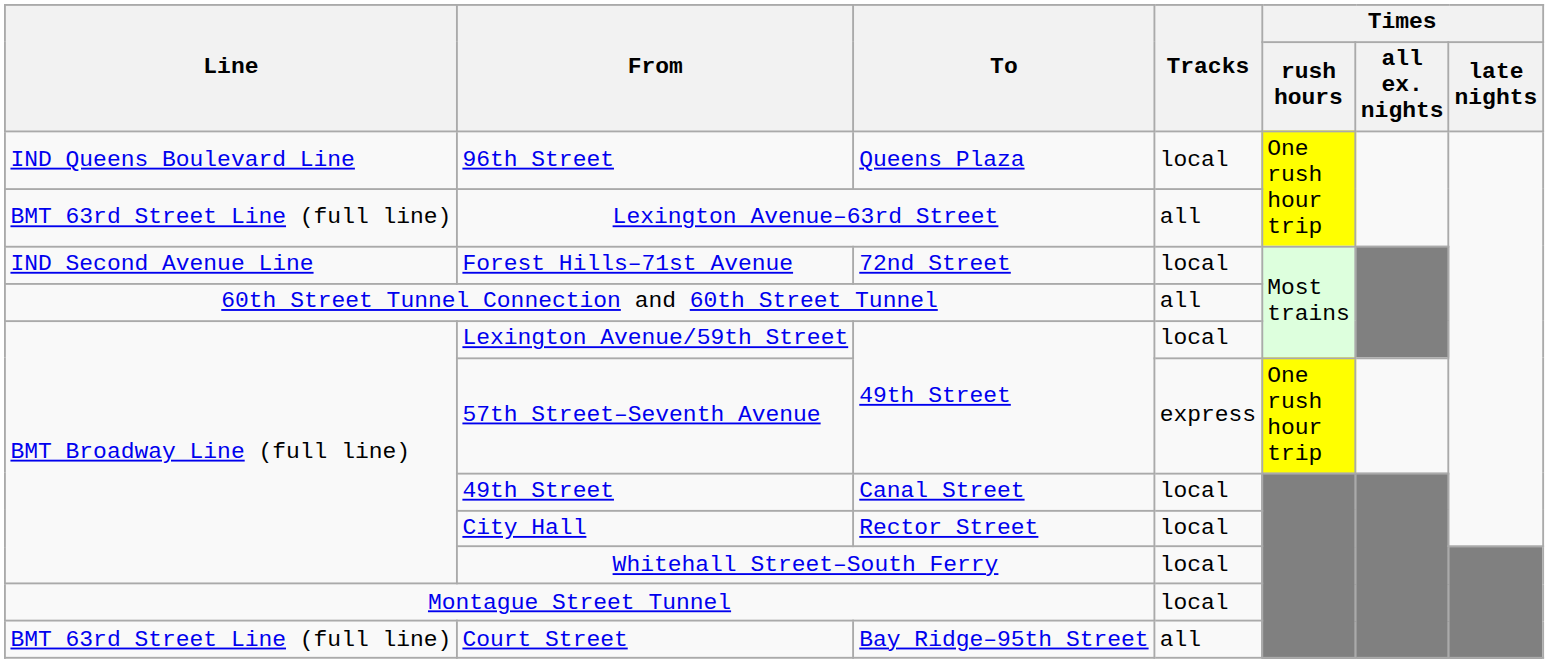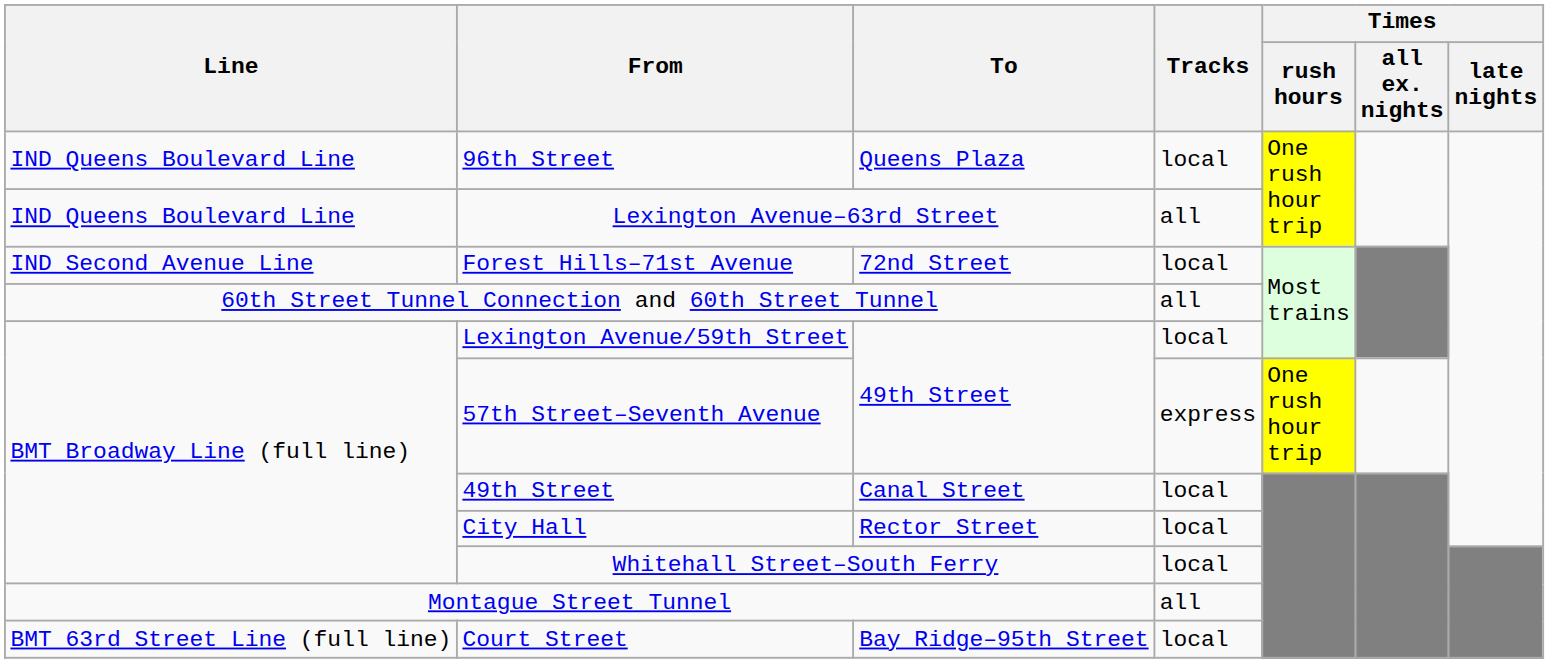 <table class="wikitable collapsible" style="width:auto; font-size:95%">
 <tr>
 <th rowspan=2>Line</th>
 <th rowspan=2>From</th>
 <th rowspan=2>To</th>
 <th rowspan=2>Tracks</th>
 <th colspan = 3>Times</th>
 </tr>
 <tr>
 <th width=40>rush hours</th>
 <th width=40>all<br>ex.<br>nights</th>
 <th width=40>late<br>nights</th>
 </tr>
 <tr>
 <td><a href='#'>IND Queens Boulevard Line</a></td>
 <td><a href='#'>96th Street</a></td>
 <td><a href='#'>Queens Plaza</a></td>
 <td>local</td>
 <td rowspan=2 style="background:yellow">One rush hour trip</td>
 <td rowspan=2> </td>
 <td rowspan=8> </td>
 </tr>
 <tr>
-<td><a href='#'>BMT 63rd Street Line</a> (full line)</td>
+<td><a href='#'>IND Queens Boulevard Line</a></td>
 <td colspan="2" style="text-align:center;"><a href='#'>Lexington Avenue–63rd Street</a></td>
 <td>all</td>
 </tr>
 <tr>
 <td><a href='#'>IND Second Avenue Line</a></td>
 <td><a href='#'>Forest Hills–71st Avenue</a></td>
 <td><a href='#'>72nd Street</a></td>
 <td>local</td>
 <td rowspan="3" style="background:#dfd;">Most trains</td>
 <td rowspan=3 style="background:gray"> </td>
 </tr>
 <tr>
 <td colspan="3" style="text-align:center;"><a href='#'>60th Street Tunnel Connection</a> and <a href='#'>60th Street Tunnel</a></td>
 <td>all</td>
 </tr>
 <tr>
 <td rowspan=5><a href='#'>BMT Broadway Line</a> (full line)</td>
 <td><a href='#'>Lexington Avenue/59th Street</a></td>
 <td rowspan=2><a href='#'>49th Street</a></td>
 <td>local</td>
 </tr>
 <tr>
 <td><a href='#'>57th Street–Seventh Avenue</a></td>
 <td>express</td>
 <td style="background:yellow">One rush hour trip</td>
 <td></td>
 </tr>
 <tr>
 <td><a href='#'>49th Street</a></td>
 <td><a href='#'>Canal Street</a></td>
 <td>local</td>
 <td rowspan=5 style="background:gray"> </td>
 <td rowspan=5 style="background:gray"> </td>
 </tr>
 <tr>
 <td><a href='#'>City Hall</a></td>
 <td><a href='#'>Rector Street</a></td>
 <td>local</td>
 </tr>
 <tr>
 <td colspan="2" style="text-align:center;"><a href='#'>Whitehall Street–South Ferry</a></td>
 <td>local</td>
 <td rowspan=3 style="background:gray"> </td>
 </tr>
 <tr>
 <td colspan="3" style="text-align:center;"><a href='#'>Montague Street Tunnel</a></td>
-<td>local</td>
+<td>all</td>
 </tr>
 <tr>
 <td><a href='#'>BMT 63rd Street Line</a> (full line)</td>
 <td><a href='#'>Court Street</a></td>
 <td><a href='#'>Bay Ridge–95th Street</a></td>
-<td>all</td>
+<td>local</td>
 </tr>
 </table>
